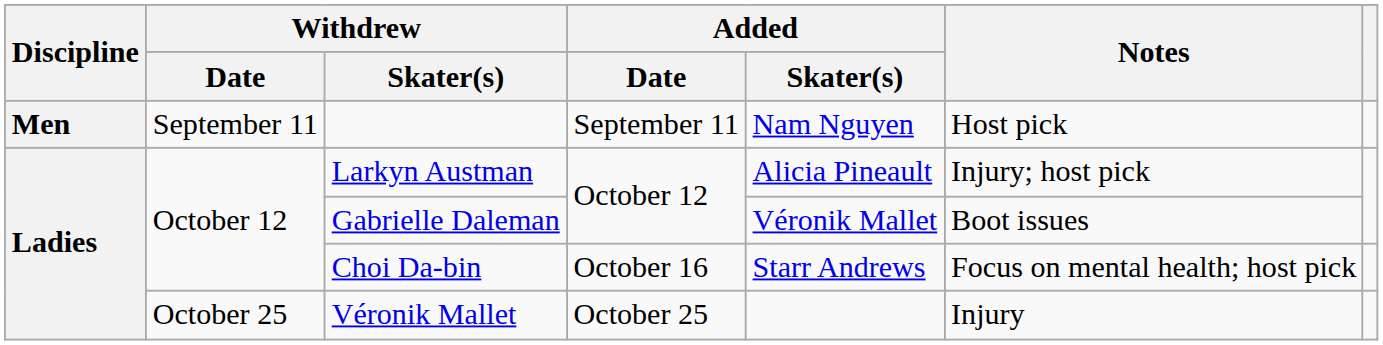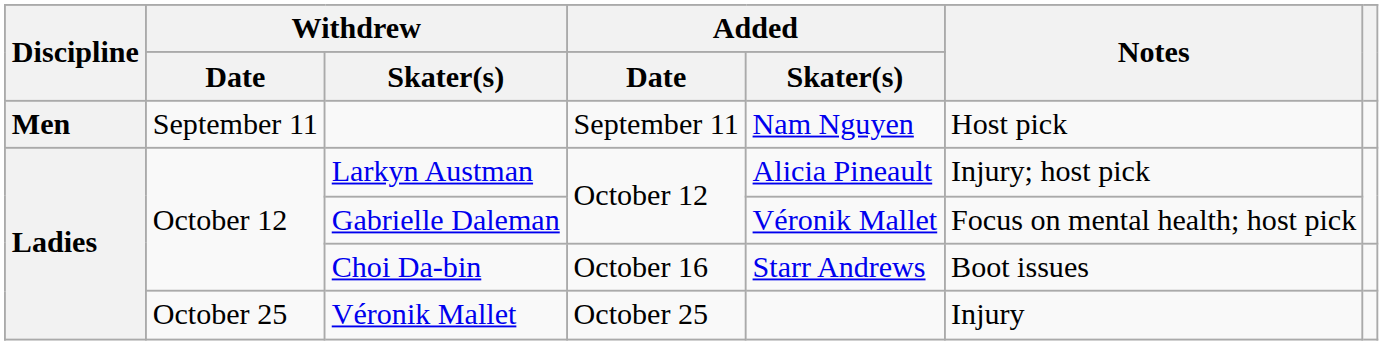 <table class="wikitable unsortable">
 <tr>
 <th scope="col" rowspan=2>Discipline</th>
 <th scope="col" colspan=2>Withdrew</th>
 <th scope="col" colspan=2>Added</th>
 <th scope="col" rowspan=2>Notes</th>
 <th scope="col" rowspan=2></th>
 </tr>
 <tr>
 <th>Date</th>
 <th>Skater(s)</th>
 <th>Date</th>
 <th>Skater(s)</th>
 </tr>
 <tr>
 <th scope="row" style="text-align:left">Men</th>
 <td>September 11</td>
 <td></td>
 <td>September 11</td>
 <td> <a href='#'>Nam Nguyen</a></td>
 <td>Host pick</td>
 <td></td>
 </tr>
 <tr>
 <th scope="row" style="text-align:left" rowspan="4">Ladies</th>
 <td rowspan="3">October 12</td>
 <td> <a href='#'>Larkyn Austman</a></td>
 <td rowspan="2">October 12</td>
 <td> <a href='#'>Alicia Pineault</a></td>
 <td>Injury; host pick</td>
 <td rowspan=2></td>
 </tr>
 <tr>
 <td> <a href='#'>Gabrielle Daleman</a></td>
 <td> <a href='#'>Véronik Mallet</a></td>
-<td>Boot issues</td>
+<td>Focus on mental health; host pick</td>
 </tr>
 <tr>
 <td> <a href='#'>Choi Da-bin</a></td>
 <td>October 16</td>
 <td> <a href='#'>Starr Andrews</a></td>
-<td>Focus on mental health; host pick</td>
+<td>Boot issues</td>
 <td></td>
 </tr>
 <tr>
 <td>October 25</td>
 <td> <a href='#'>Véronik Mallet</a></td>
 <td>October 25</td>
 <td></td>
 <td>Injury</td>
 <td></td>
 </tr>
 </table>
